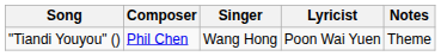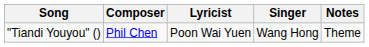 <table class="wikitable">
 <tr>
 <th>Song</th>
 <th>Composer</th>
+<th>Lyricist</th>
 <th>Singer</th>
-<th>Lyricist</th>
 <th>Notes</th>
 </tr>
 <tr>
 <td>"Tiandi Youyou" ()</td>
 <td><a href='#'>Phil Chen</a></td>
+<td>Poon Wai Yuen</td>
 <td>Wang Hong</td>
-<td>Poon Wai Yuen</td>
 <td>Theme</td>
 </tr>
 </table>
